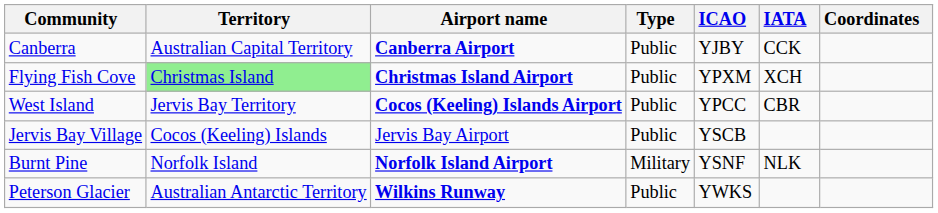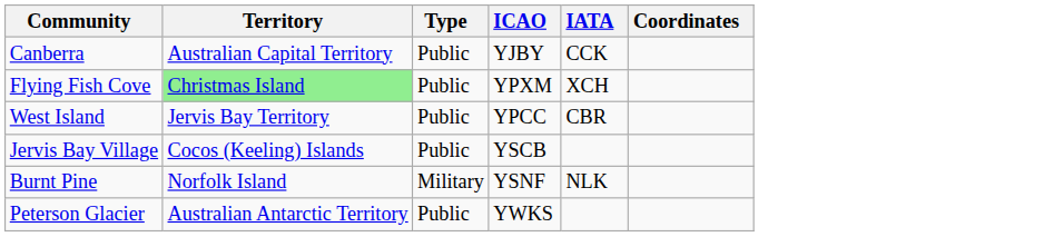 <table class="wikitable sortable" style="width:auto;">
 <tr>
 <th width="*"><strong>Community</strong>  </th>
 <th width="*"><strong>Territory</strong>  </th>
-<th width="*"><strong>Airport name</strong>  </th>
 <th width="*"><strong>Type</strong>  </th>
 <th width="*"><strong><a href='#'>ICAO</a></strong>  </th>
 <th width="*"><strong><a href='#'>IATA</a></strong>  </th>
 <th width="*"><strong>Coordinates</strong>  </th>
 </tr>
 <tr>
 <td><a href='#'>Canberra</a></td>
 <td><a href='#'>Australian Capital Territory</a></td>
-<td><strong><a href='#'>Canberra Airport</a></strong></td>
 <td>Public</td>
 <td>YJBY</td>
 <td>CCK</td>
 <td></td>
 </tr>
 <tr>
 <td><a href='#'>Flying Fish Cove</a></td>
 <td style="background: lightgreen;"><a href='#'>Christmas Island</a></td>
-<td><strong><a href='#'>Christmas Island Airport</a></strong></td>
 <td>Public</td>
 <td>YPXM</td>
 <td>XCH</td>
 <td></td>
 </tr>
 <tr>
 <td><a href='#'>West Island</a></td>
 <td><a href='#'>Jervis Bay Territory</a></td>
-<td><strong><a href='#'>Cocos (Keeling) Islands Airport</a></strong></td>
 <td>Public</td>
 <td>YPCC</td>
 <td>CBR</td>
 <td></td>
 </tr>
 <tr>
 <td><a href='#'>Jervis Bay Village</a></td>
 <td><a href='#'>Cocos (Keeling) Islands</a></td>
-<td><a href='#'>Jervis Bay Airport</a></td>
 <td>Public</td>
 <td>YSCB</td>
 <td></td>
 <td></td>
 </tr>
 <tr>
 <td><a href='#'>Burnt Pine</a></td>
 <td><a href='#'>Norfolk Island</a></td>
-<td><strong><a href='#'>Norfolk Island Airport</a></strong></td>
 <td>Military</td>
 <td>YSNF</td>
 <td>NLK</td>
 <td></td>
 </tr>
 <tr>
 <td><a href='#'>Peterson Glacier</a></td>
 <td><a href='#'>Australian Antarctic Territory</a></td>
-<td><strong><a href='#'>Wilkins Runway</a></strong></td>
 <td>Public</td>
 <td>YWKS</td>
 <td></td>
 <td></td>
 </tr>
 </table>
